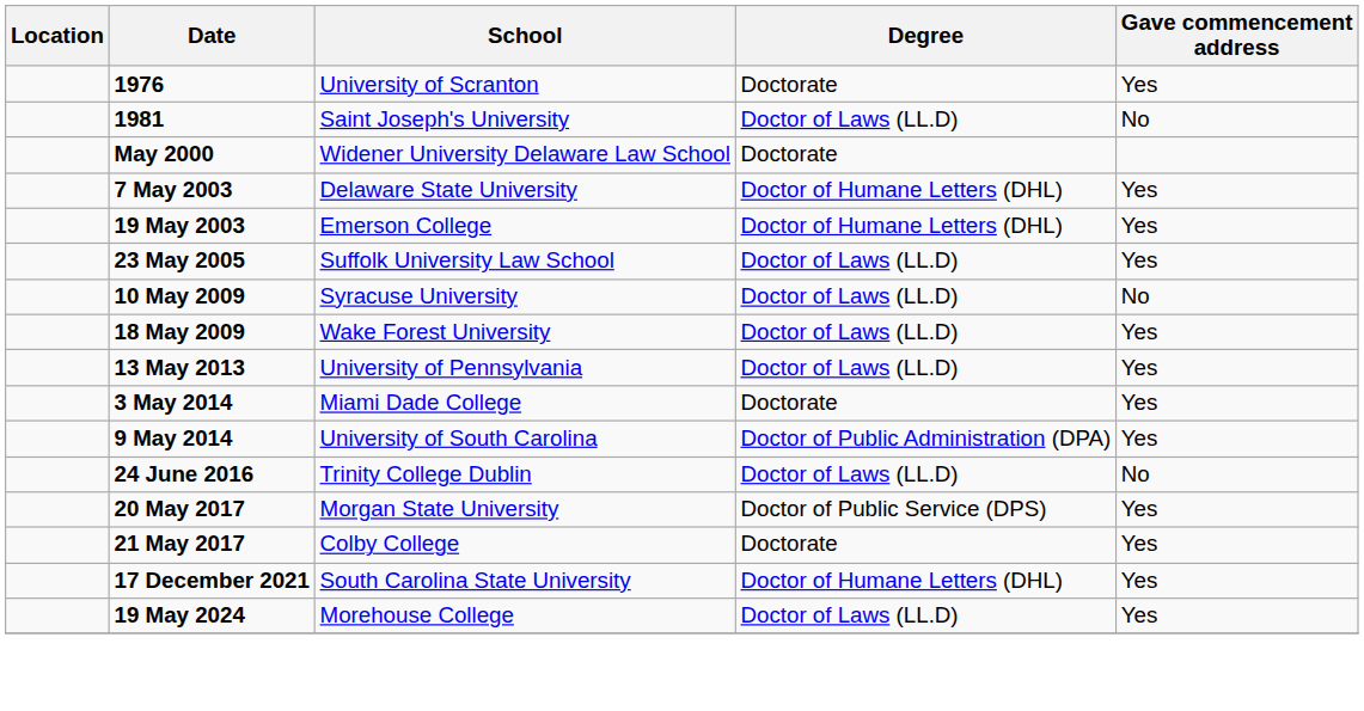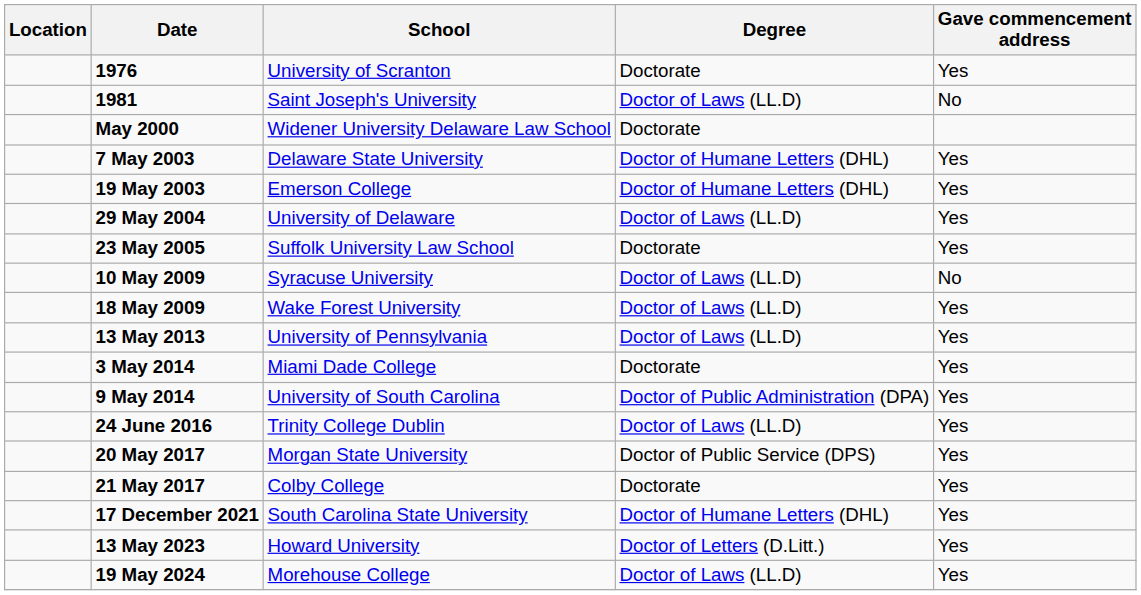 <table class="wikitable sortable">
 <tr>
 <th>Location</th>
 <th>Date</th>
 <th>School</th>
 <th>Degree</th>
 <th>Gave commencement<br>address</th>
 </tr>
 <tr>
 <td></td>
 <td><strong>1976</strong></td>
 <td><a href='#'>University of Scranton</a></td>
 <td>Doctorate</td>
 <td>Yes</td>
 </tr>
 <tr>
 <td></td>
 <td><strong>1981</strong></td>
 <td><a href='#'>Saint Joseph's University</a></td>
 <td><a href='#'>Doctor of Laws</a> (LL.D)</td>
 <td>No</td>
 </tr>
 <tr>
 <td></td>
 <td><strong>May 2000</strong></td>
 <td><a href='#'>Widener University Delaware Law School</a></td>
 <td>Doctorate</td>
 <td></td>
 </tr>
 <tr>
 <td></td>
 <td><strong>7 May 2003</strong></td>
 <td><a href='#'>Delaware State University</a></td>
 <td><a href='#'>Doctor of Humane Letters</a> (DHL) </td>
 <td>Yes </td>
 </tr>
 <tr>
 <td></td>
 <td><strong>19 May 2003</strong></td>
 <td><a href='#'>Emerson College</a></td>
 <td><a href='#'>Doctor of Humane Letters</a> (DHL) </td>
 <td>Yes  </td>
 </tr>
 <tr>
 <td></td>
+<td><strong>29 May 2004</strong></td>
+<td><a href='#'>University of Delaware</a></td>
+<td><a href='#'>Doctor of Laws</a> (LL.D)</td>
+<td>Yes</td>
+</tr>
+<tr>
+<td></td>
 <td><strong>23 May 2005</strong></td>
 <td><a href='#'>Suffolk University Law School</a></td>
-<td><a href='#'>Doctor of Laws</a> (LL.D) </td>
+<td>Doctorate </td>
 <td>Yes</td>
 </tr>
 <tr>
 <td></td>
 <td><strong>10 May 2009</strong></td>
 <td><a href='#'>Syracuse University</a></td>
 <td><a href='#'>Doctor of Laws</a> (LL.D) </td>
 <td>No</td>
 </tr>
 <tr>
 <td></td>
 <td><strong>18 May 2009</strong></td>
 <td><a href='#'>Wake Forest University</a></td>
 <td><a href='#'>Doctor of Laws</a> (LL.D) </td>
 <td>Yes</td>
 </tr>
 <tr>
 <td></td>
 <td><strong>13 May 2013</strong></td>
 <td><a href='#'>University of Pennsylvania</a></td>
 <td><a href='#'>Doctor of Laws</a> (LL.D) </td>
 <td>Yes </td>
 </tr>
 <tr>
 <td></td>
 <td><strong>3 May 2014</strong></td>
 <td><a href='#'>Miami Dade College</a></td>
 <td>Doctorate</td>
 <td>Yes</td>
 </tr>
 <tr>
 <td></td>
 <td><strong>9 May 2014</strong></td>
 <td><a href='#'>University of South Carolina</a></td>
 <td><a href='#'>Doctor of Public Administration</a> (DPA) </td>
 <td>Yes </td>
 </tr>
 <tr>
 <td></td>
 <td><strong>24 June 2016</strong></td>
 <td><a href='#'>Trinity College Dublin</a></td>
 <td><a href='#'>Doctor of Laws</a> (LL.D)</td>
-<td>No</td>
+<td>Yes</td>
 </tr>
 <tr>
 <td></td>
 <td><strong>20 May 2017</strong></td>
 <td><a href='#'>Morgan State University</a></td>
 <td>Doctor of Public Service (DPS)</td>
 <td>Yes</td>
 </tr>
 <tr>
 <td></td>
 <td><strong>21 May 2017</strong></td>
 <td><a href='#'>Colby College</a></td>
 <td>Doctorate</td>
 <td>Yes</td>
 </tr>
 <tr>
 <td></td>
 <td><strong>17 December 2021</strong></td>
 <td><a href='#'>South Carolina State University</a></td>
 <td><a href='#'>Doctor of Humane Letters</a> (DHL)</td>
 <td>Yes</td>
 </tr>
 <tr>
 <td></td>
+<td><strong>13 May 2023</strong></td>
+<td><a href='#'>Howard University</a></td>
+<td><a href='#'>Doctor of Letters</a> (D.Litt.)</td>
+<td>Yes</td>
+</tr>
+<tr>
+<td></td>
 <td><strong>19 May 2024</strong></td>
 <td><a href='#'>Morehouse College</a></td>
 <td><a href='#'>Doctor of Laws</a> (LL.D)</td>
 <td>Yes</td>
 </tr>
 <tr>
 </tr>
 </table>
